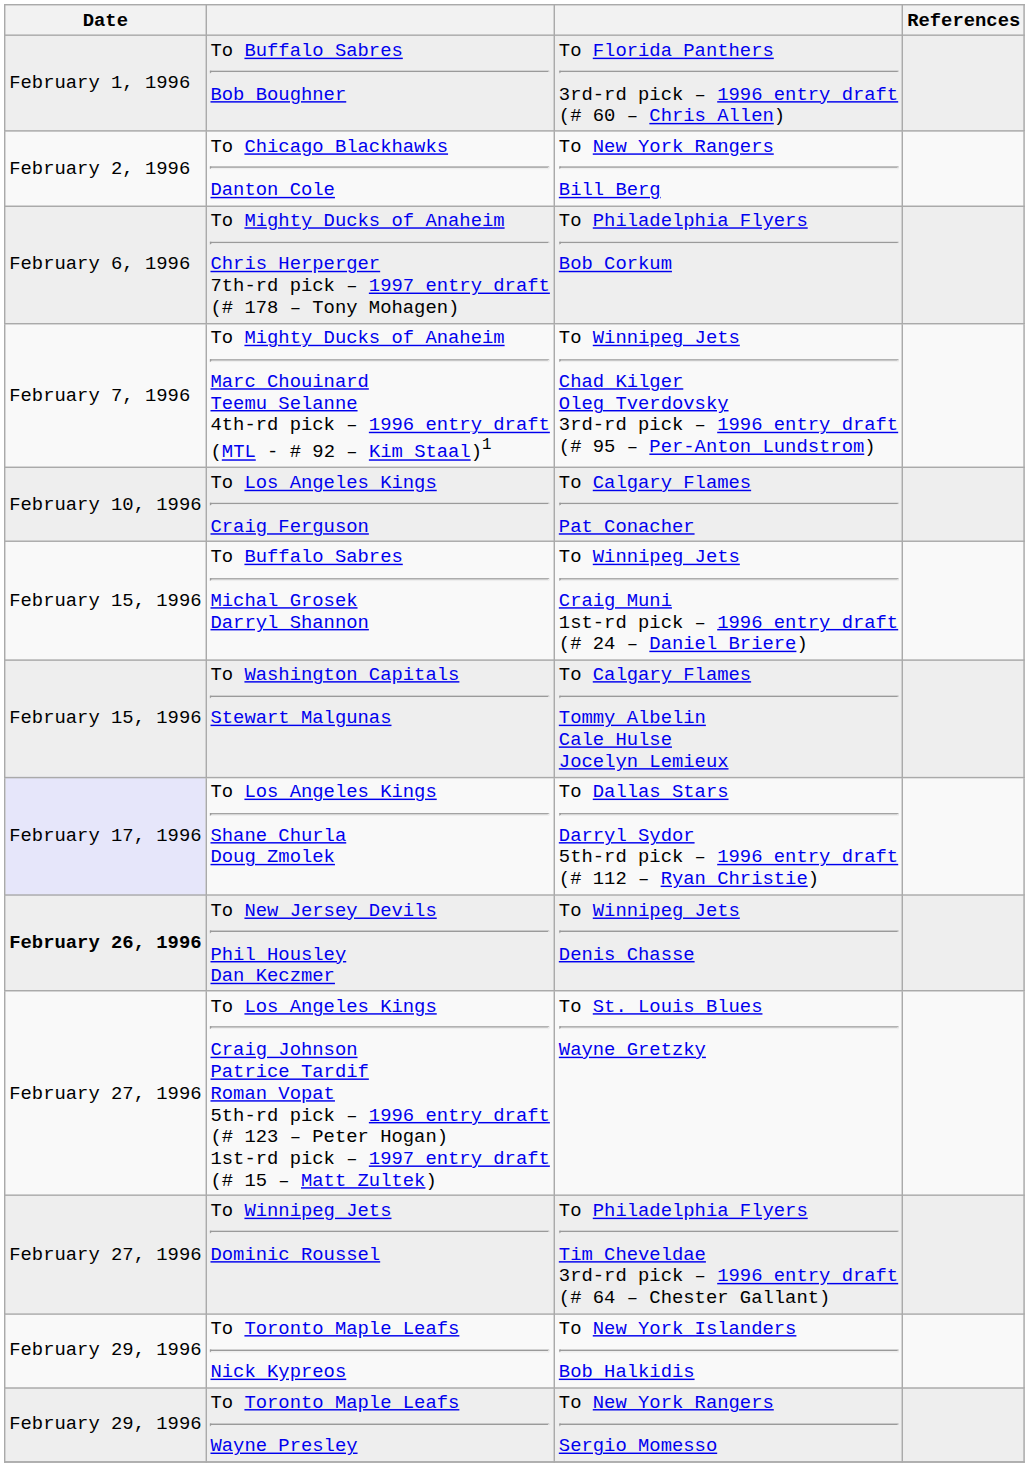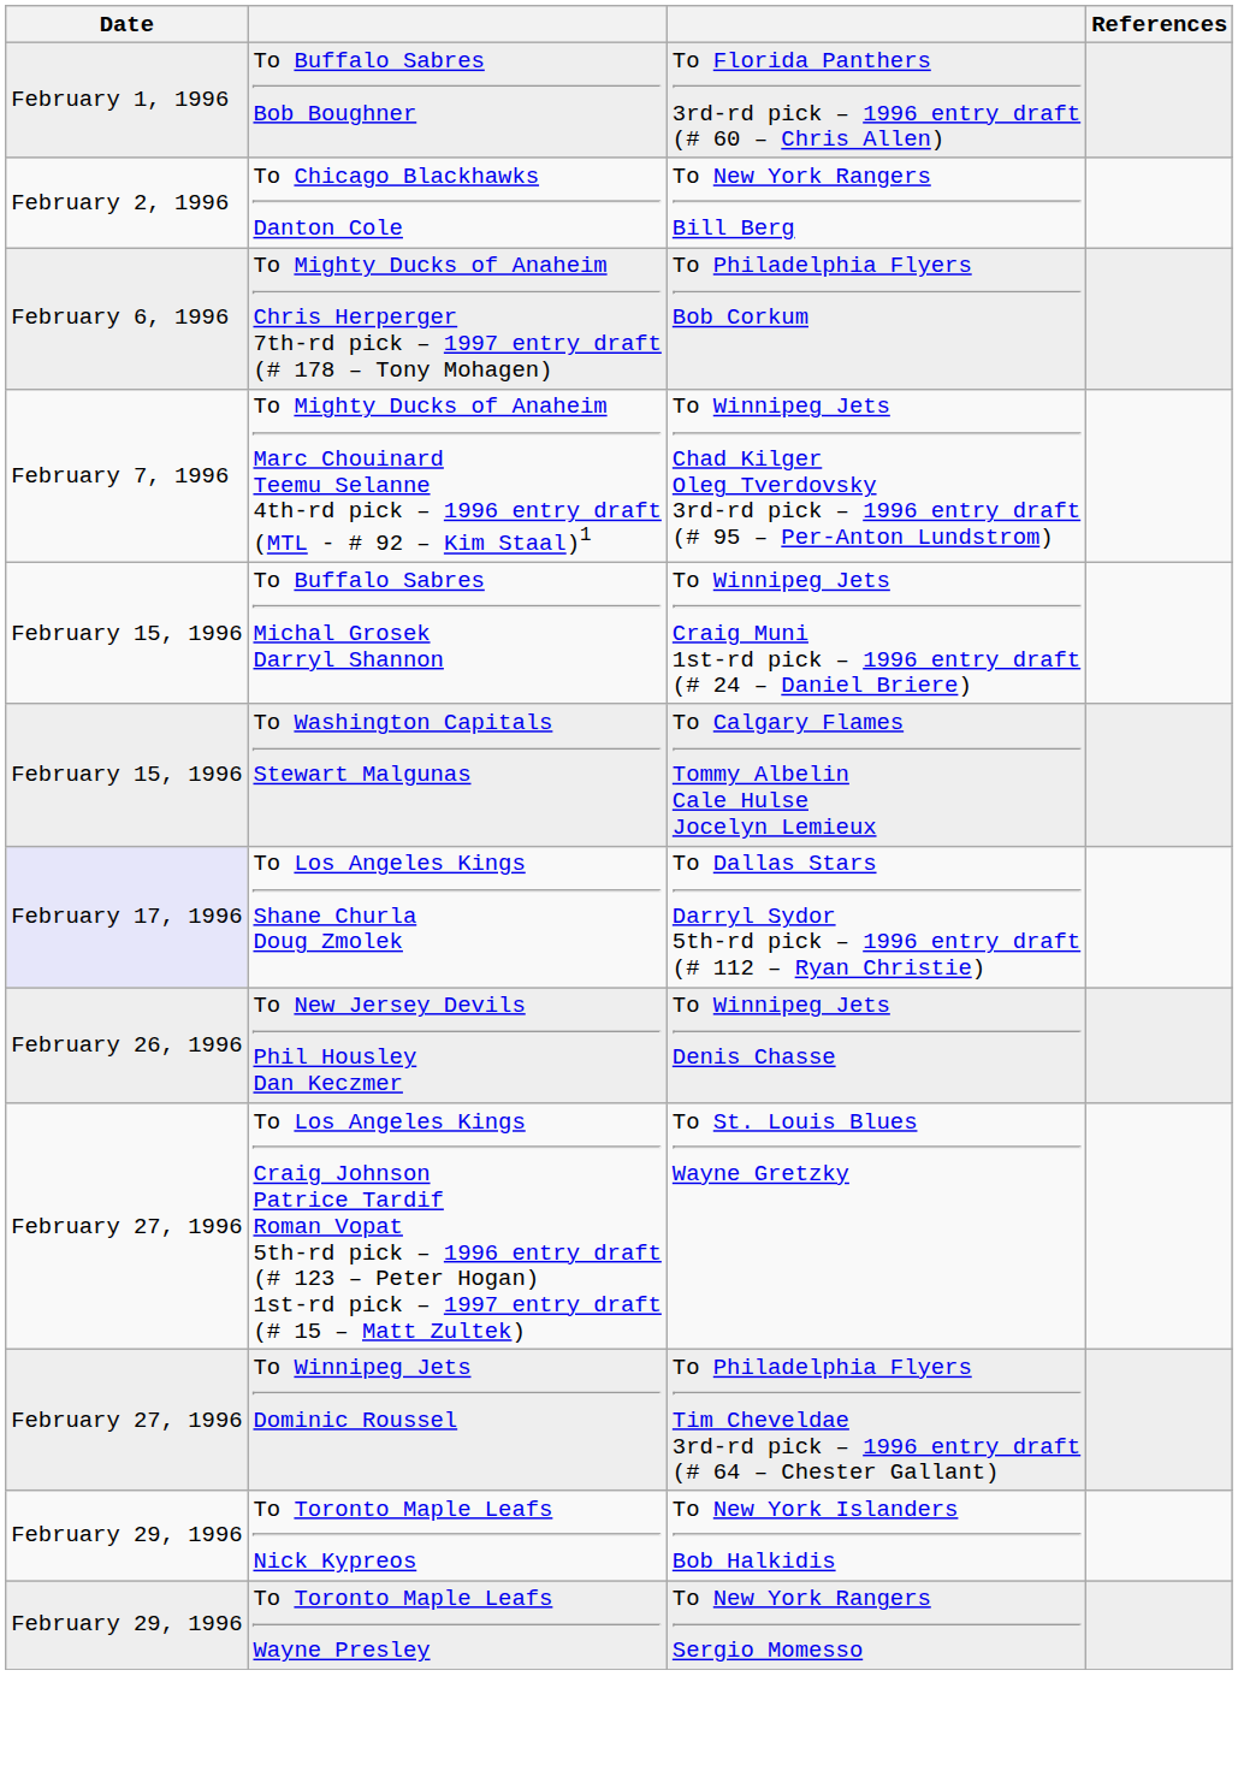 <table class="wikitable">
 <tr>
 <th>Date</th>
 <th></th>
 <th></th>
 <th>References</th>
 </tr>
 <tr bgcolor="#eeeeee">
 <td>February 1, 1996</td>
 <td valign="top">To <a href='#'>Buffalo Sabres</a><hr><a href='#'>Bob Boughner</a></td>
 <td valign="top">To <a href='#'>Florida Panthers</a><hr>3rd-rd pick – <a href='#'>1996 entry draft</a><br>(# 60 – <a href='#'>Chris Allen</a>)</td>
 <td></td>
 </tr>
 <tr>
 <td>February 2, 1996</td>
 <td valign="top">To <a href='#'>Chicago Blackhawks</a><hr><a href='#'>Danton Cole</a></td>
 <td valign="top">To <a href='#'>New York Rangers</a><hr><a href='#'>Bill Berg</a></td>
 <td></td>
 </tr>
 <tr bgcolor="#eeeeee">
 <td>February 6, 1996</td>
 <td valign="top">To <a href='#'>Mighty Ducks of Anaheim</a><hr><a href='#'>Chris Herperger</a><br>7th-rd pick – <a href='#'>1997 entry draft</a><br>(# 178 – Tony Mohagen)</td>
 <td valign="top">To <a href='#'>Philadelphia Flyers</a><hr><a href='#'>Bob Corkum</a></td>
 <td></td>
 </tr>
 <tr>
 <td>February 7, 1996</td>
 <td valign="top">To <a href='#'>Mighty Ducks of Anaheim</a><hr><a href='#'>Marc Chouinard</a><br><a href='#'>Teemu Selanne</a><br>4th-rd pick – <a href='#'>1996 entry draft</a><br>(<a href='#'>MTL</a> - # 92 – <a href='#'>Kim Staal</a>)<sup>1</sup></td>
 <td valign="top">To <a href='#'>Winnipeg Jets</a><hr><a href='#'>Chad Kilger</a><br><a href='#'>Oleg Tverdovsky</a><br>3rd-rd pick – <a href='#'>1996 entry draft</a><br>(# 95 – <a href='#'>Per-Anton Lundstrom</a>)</td>
 <td></td>
 </tr>
-<tr bgcolor="#eeeeee">
-<td>February 10, 1996</td>
-<td valign="top">To <a href='#'>Los Angeles Kings</a><hr><a href='#'>Craig Ferguson</a></td>
-<td valign="top">To <a href='#'>Calgary Flames</a><hr><a href='#'>Pat Conacher</a></td>
-<td></td>
-</tr>
 <tr>
 <td>February 15, 1996</td>
 <td valign="top">To <a href='#'>Buffalo Sabres</a><hr><a href='#'>Michal Grosek</a><br><a href='#'>Darryl Shannon</a></td>
 <td valign="top">To <a href='#'>Winnipeg Jets</a><hr><a href='#'>Craig Muni</a><br>1st-rd pick – <a href='#'>1996 entry draft</a><br>(# 24 – <a href='#'>Daniel Briere</a>)</td>
 <td></td>
 </tr>
 <tr bgcolor="#eeeeee">
 <td>February 15, 1996</td>
 <td valign="top">To <a href='#'>Washington Capitals</a><hr><a href='#'>Stewart Malgunas</a></td>
 <td valign="top">To <a href='#'>Calgary Flames</a><hr><a href='#'>Tommy Albelin</a><br><a href='#'>Cale Hulse</a><br><a href='#'>Jocelyn Lemieux</a></td>
 <td></td>
 </tr>
 <tr>
 <td style="background: lavender;">February 17, 1996</td>
 <td valign="top">To <a href='#'>Los Angeles Kings</a><hr><a href='#'>Shane Churla</a><br><a href='#'>Doug Zmolek</a></td>
 <td valign="top">To <a href='#'>Dallas Stars</a><hr><a href='#'>Darryl Sydor</a><br>5th-rd pick – <a href='#'>1996 entry draft</a><br>(# 112 – <a href='#'>Ryan Christie</a>)</td>
 <td></td>
 </tr>
 <tr bgcolor="#eeeeee">
-<td><strong>February 26, 1996</strong></td>
+<td>February 26, 1996</td>
 <td valign="top">To <a href='#'>New Jersey Devils</a><hr><a href='#'>Phil Housley</a><br><a href='#'>Dan Keczmer</a></td>
 <td valign="top">To <a href='#'>Winnipeg Jets</a><hr><a href='#'>Denis Chasse</a></td>
 <td></td>
 </tr>
 <tr>
 <td>February 27, 1996</td>
 <td valign="top">To <a href='#'>Los Angeles Kings</a><hr><a href='#'>Craig Johnson</a><br><a href='#'>Patrice Tardif</a><br><a href='#'>Roman Vopat</a><br>5th-rd pick – <a href='#'>1996 entry draft</a><br>(# 123 – Peter Hogan)<br>1st-rd pick – <a href='#'>1997 entry draft</a><br>(# 15 – <a href='#'>Matt Zultek</a>)</td>
 <td valign="top">To <a href='#'>St. Louis Blues</a><hr><a href='#'>Wayne Gretzky</a></td>
 <td></td>
 </tr>
 <tr bgcolor="#eeeeee">
 <td>February 27, 1996</td>
 <td valign="top">To <a href='#'>Winnipeg Jets</a><hr><a href='#'>Dominic Roussel</a></td>
 <td valign="top">To <a href='#'>Philadelphia Flyers</a><hr><a href='#'>Tim Cheveldae</a><br>3rd-rd pick – <a href='#'>1996 entry draft</a><br>(# 64 – Chester Gallant)</td>
 <td></td>
 </tr>
 <tr>
 <td>February 29, 1996</td>
 <td valign="top">To <a href='#'>Toronto Maple Leafs</a><hr><a href='#'>Nick Kypreos</a></td>
 <td valign="top">To <a href='#'>New York Islanders</a><hr><a href='#'>Bob Halkidis</a></td>
 <td></td>
 </tr>
 <tr bgcolor="#eeeeee">
 <td>February 29, 1996</td>
 <td valign="top">To <a href='#'>Toronto Maple Leafs</a><hr><a href='#'>Wayne Presley</a></td>
 <td valign="top">To <a href='#'>New York Rangers</a><hr><a href='#'>Sergio Momesso</a></td>
 <td></td>
 </tr>
 <tr>
 </tr>
 </table>
